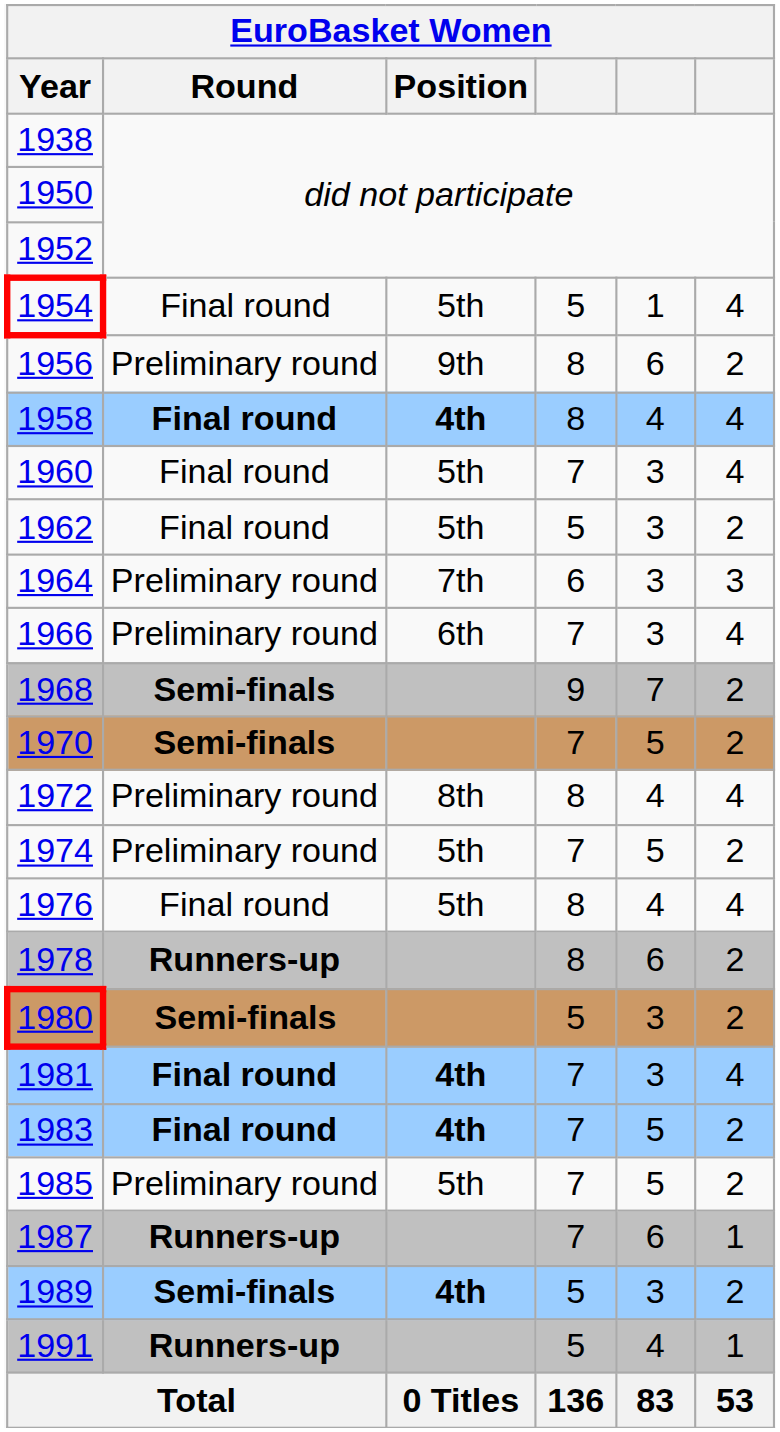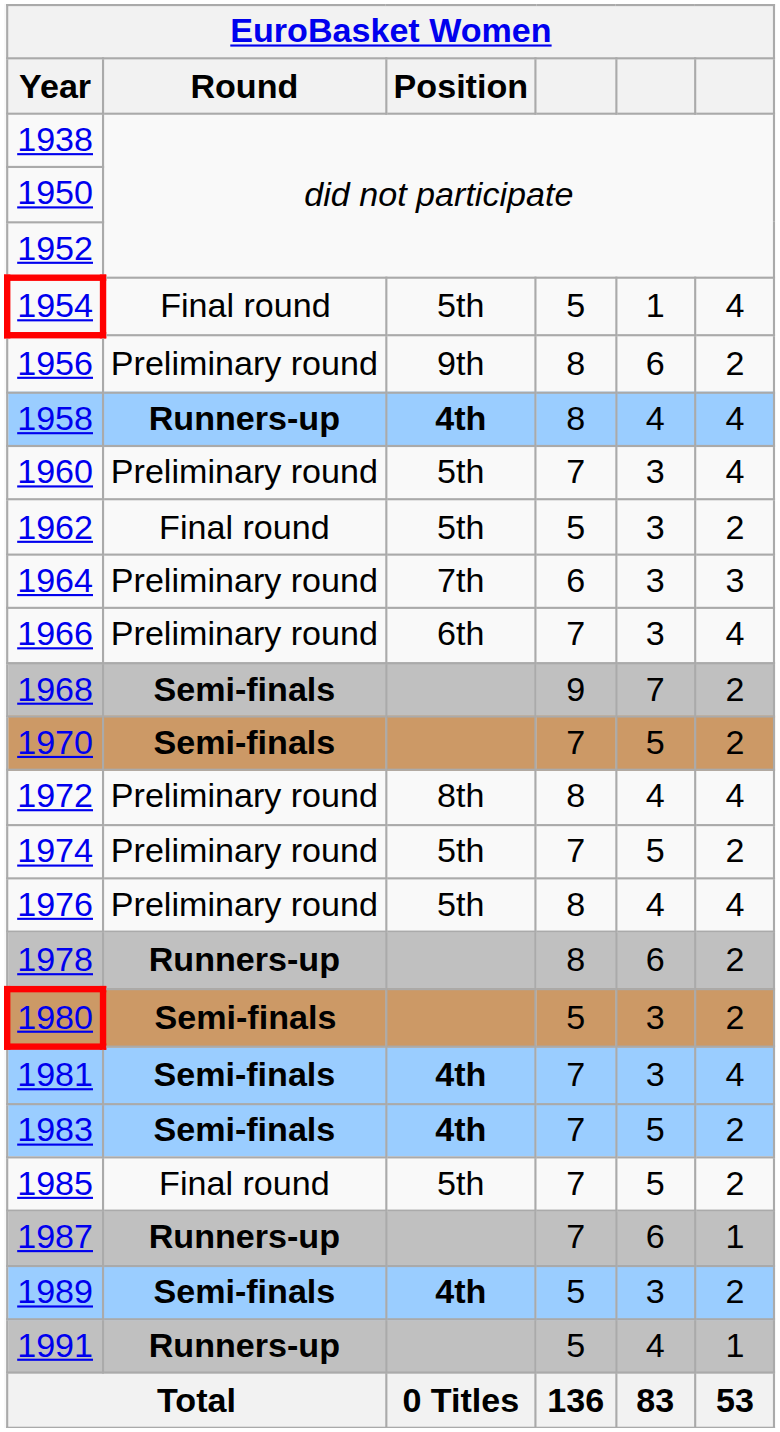 <table class="wikitable" style="text-align: center;">
 <tr>
 <th colspan=6><a href='#'>EuroBasket Women</a></th>
 </tr>
 <tr>
 <th>Year</th>
 <th>Round</th>
 <th>Position</th>
 <th width=30></th>
 <th width=30></th>
 <th width=30></th>
 </tr>
 <tr>
 <td> <a href='#'>1938</a></td>
 <td colspan=5 rowspan=3><em>did not participate</em></td>
 </tr>
 <tr>
 <td> <a href='#'>1950</a></td>
 </tr>
 <tr>
 <td> <a href='#'>1952</a></td>
 </tr>
 <tr>
 <td style="border: 3px solid red"> <a href='#'>1954</a></td>
 <td>Final round</td>
 <td>5th</td>
 <td>5</td>
 <td>1</td>
 <td>4</td>
 </tr>
 <tr>
 <td> <a href='#'>1956</a></td>
 <td>Preliminary round</td>
 <td>9th</td>
 <td>8</td>
 <td>6</td>
 <td>2</td>
 </tr>
 <tr style="background:#9acdff;">
 <td> <a href='#'>1958</a></td>
-<td><strong>Final round</strong></td>
+<td><strong>Runners-up</strong></td>
 <td><strong>4th</strong></td>
 <td>8</td>
 <td>4</td>
 <td>4</td>
 </tr>
 <tr>
 <td> <a href='#'>1960</a></td>
-<td>Final round</td>
+<td>Preliminary round</td>
 <td>5th</td>
 <td>7</td>
 <td>3</td>
 <td>4</td>
 </tr>
 <tr>
 <td> <a href='#'>1962</a></td>
 <td>Final round</td>
 <td>5th</td>
 <td>5</td>
 <td>3</td>
 <td>2</td>
 </tr>
 <tr>
 <td> <a href='#'>1964</a></td>
 <td>Preliminary round</td>
 <td>7th</td>
 <td>6</td>
 <td>3</td>
 <td>3</td>
 </tr>
 <tr>
 <td> <a href='#'>1966</a></td>
 <td>Preliminary round</td>
 <td>6th</td>
 <td>7</td>
 <td>3</td>
 <td>4</td>
 </tr>
 <tr style="background:silver;">
 <td> <a href='#'>1968</a></td>
 <td><strong>Semi-finals</strong></td>
 <td></td>
 <td>9</td>
 <td>7</td>
 <td>2</td>
 </tr>
 <tr style="background:#c96;">
 <td> <a href='#'>1970</a></td>
 <td><strong>Semi-finals</strong></td>
 <td></td>
 <td>7</td>
 <td>5</td>
 <td>2</td>
 </tr>
 <tr>
 <td> <a href='#'>1972</a></td>
 <td>Preliminary round</td>
 <td>8th</td>
 <td>8</td>
 <td>4</td>
 <td>4</td>
 </tr>
 <tr>
 <td> <a href='#'>1974</a></td>
 <td>Preliminary round</td>
 <td>5th</td>
 <td>7</td>
 <td>5</td>
 <td>2</td>
 </tr>
 <tr>
 <td> <a href='#'>1976</a></td>
-<td>Final round</td>
+<td>Preliminary round</td>
 <td>5th</td>
 <td>8</td>
 <td>4</td>
 <td>4</td>
 </tr>
 <tr style="background:silver;">
 <td> <a href='#'>1978</a></td>
 <td><strong>Runners-up</strong></td>
 <td></td>
 <td>8</td>
 <td>6</td>
 <td>2</td>
 </tr>
 <tr style="background:#c96;">
 <td style="border: 3px solid red"> <a href='#'>1980</a></td>
 <td><strong>Semi-finals</strong></td>
 <td></td>
 <td>5</td>
 <td>3</td>
 <td>2</td>
 </tr>
 <tr style="background:#9acdff;">
 <td> <a href='#'>1981</a></td>
-<td><strong>Final round</strong></td>
+<td><strong>Semi-finals</strong></td>
 <td><strong>4th</strong></td>
 <td>7</td>
 <td>3</td>
 <td>4</td>
 </tr>
 <tr style="background:#9acdff;">
 <td> <a href='#'>1983</a></td>
-<td><strong>Final round</strong></td>
+<td><strong>Semi-finals</strong></td>
 <td><strong>4th</strong></td>
 <td>7</td>
 <td>5</td>
 <td>2</td>
 </tr>
 <tr>
 <td> <a href='#'>1985</a></td>
-<td>Preliminary round</td>
+<td>Final round</td>
 <td>5th</td>
 <td>7</td>
 <td>5</td>
 <td>2</td>
 </tr>
 <tr style="background:silver;">
 <td> <a href='#'>1987</a></td>
 <td><strong>Runners-up</strong></td>
 <td></td>
 <td>7</td>
 <td>6</td>
 <td>1</td>
 </tr>
 <tr style="background:#9acdff;">
 <td> <a href='#'>1989</a></td>
 <td><strong>Semi-finals</strong></td>
 <td><strong>4th</strong></td>
 <td>5</td>
 <td>3</td>
 <td>2</td>
 </tr>
 <tr style="background:silver;">
 <td> <a href='#'>1991</a></td>
 <td><strong>Runners-up</strong></td>
 <td></td>
 <td>5</td>
 <td>4</td>
 <td>1</td>
 </tr>
 <tr>
 <th colspan=2>Total</th>
 <th>0 Titles</th>
 <th>136</th>
 <th>83</th>
 <th>53</th>
 </tr>
 <tr>
 </tr>
 </table>
